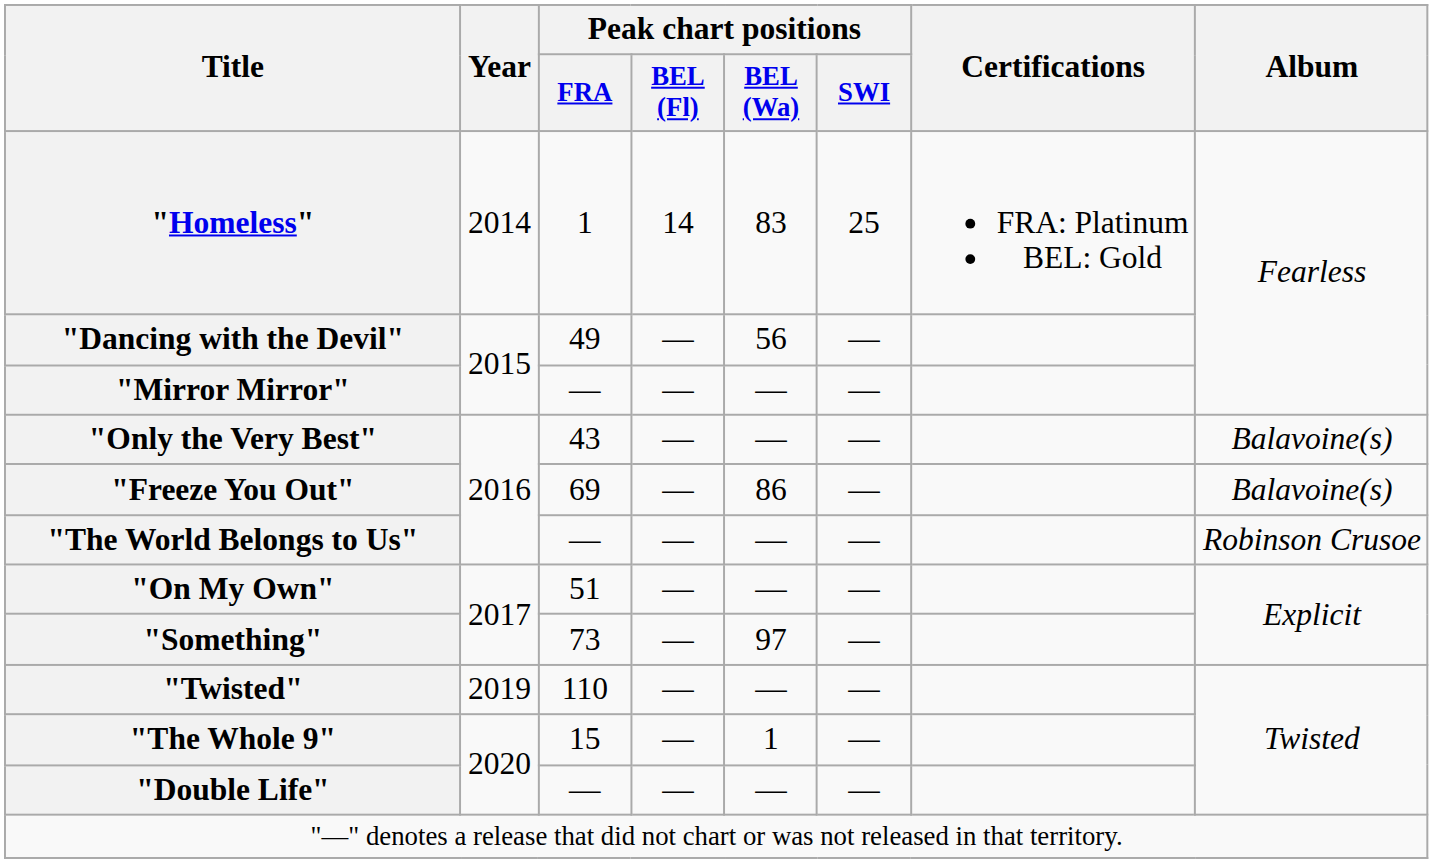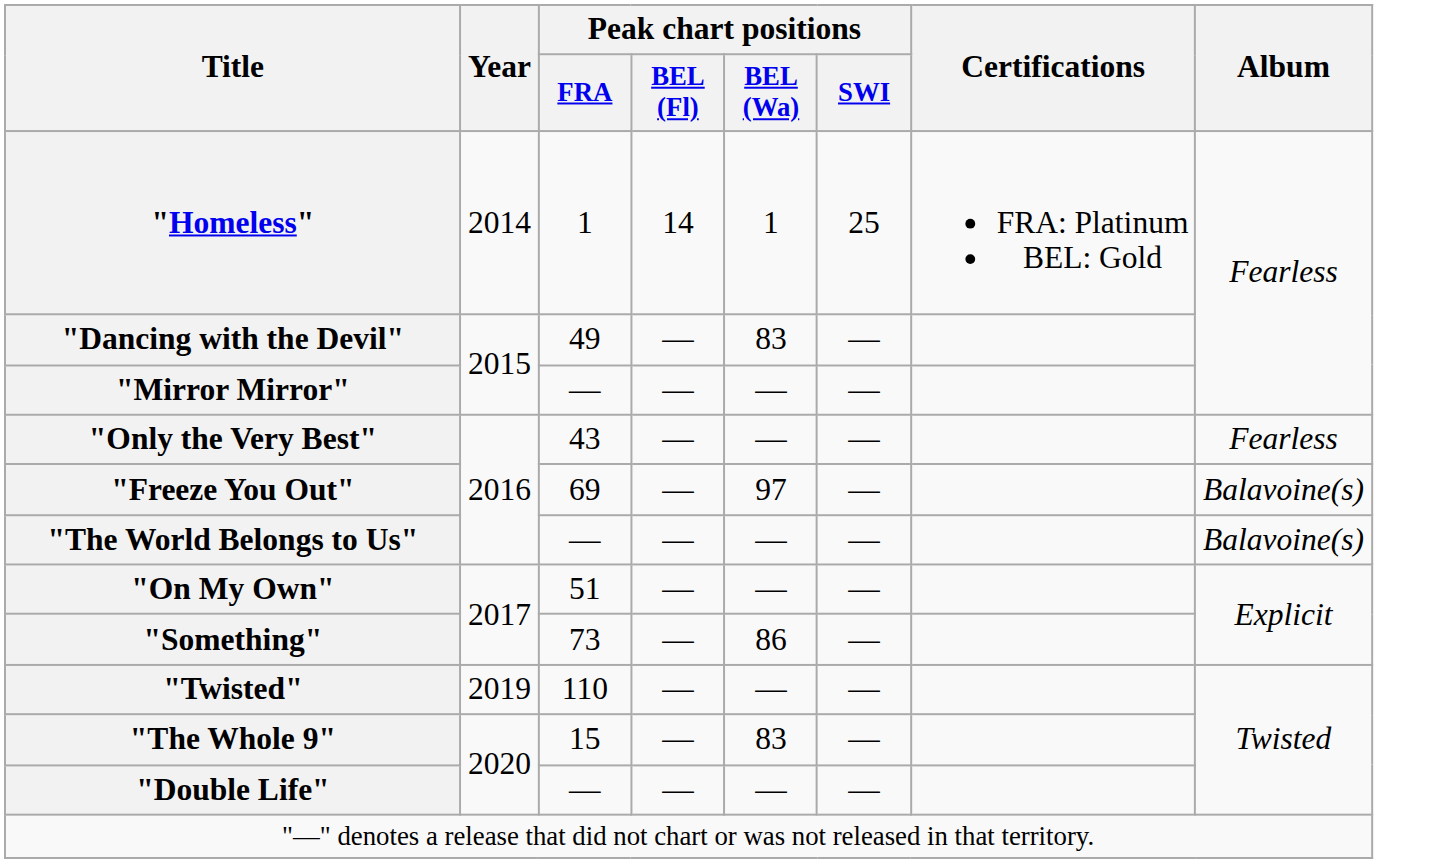 <table class="wikitable plainrowheaders" style="text-align:center;">
 <tr>
 <th scope="col" rowspan="2" style="width:14em;">Title</th>
 <th scope="col" rowspan="2" style="width:1em;">Year</th>
 <th scope="col" colspan="4">Peak chart positions</th>
 <th scope="col" rowspan="2">Certifications</th>
 <th scope="col" rowspan="2">Album</th>
 </tr>
 <tr>
 <th scope="col" style="width:3em;font-size:85%;"><a href='#'>FRA</a><br></th>
 <th scope="col" style="width:3em;font-size:85%;"><a href='#'>BEL<br>(Fl)</a><br></th>
 <th scope="col" style="width:3em;font-size:85%;"><a href='#'>BEL<br>(Wa)</a><br></th>
 <th scope="col" style="width:3em;font-size:85%;"><a href='#'>SWI</a><br></th>
 </tr>
 <tr>
 <th scope="row">"<a href='#'>Homeless</a>"</th>
 <td>2014</td>
 <td>1</td>
 <td>14</td>
-<td>83</td>
+<td>1</td>
 <td>25</td>
 <td><br><ul><li>FRA: Platinum</li><li>BEL: Gold</li></ul></td>
 <td rowspan="3"><em>Fearless</em></td>
 </tr>
 <tr>
 <th scope="row">"Dancing with the Devil"</th>
 <td rowspan="2">2015</td>
 <td>49</td>
 <td>—</td>
-<td>56</td>
+<td>83</td>
 <td>—</td>
 <td></td>
 </tr>
 <tr>
 <th scope="row">"Mirror Mirror"</th>
 <td>—</td>
 <td>—</td>
 <td>—</td>
 <td>—</td>
 <td></td>
 </tr>
 <tr>
 <th scope="row">"Only the Very Best"</th>
 <td rowspan="3">2016</td>
 <td>43</td>
 <td>—</td>
 <td>—</td>
 <td>—</td>
 <td></td>
-<td><em>Balavoine(s)</em></td>
+<td><em>Fearless</em></td>
 </tr>
 <tr>
 <th scope="row">"Freeze You Out"</th>
 <td>69</td>
 <td>—</td>
-<td>86</td>
+<td>97</td>
 <td>—</td>
 <td></td>
 <td><em>Balavoine(s)</em></td>
 </tr>
 <tr>
 <th scope="row">"The World Belongs to Us"</th>
 <td>—</td>
 <td>—</td>
 <td>—</td>
 <td>—</td>
 <td></td>
-<td><em>Robinson Crusoe</em></td>
+<td><em>Balavoine(s)</em></td>
 </tr>
 <tr>
 <th scope="row">"On My Own"</th>
 <td rowspan="2">2017</td>
 <td>51</td>
 <td>—</td>
 <td>—</td>
 <td>—</td>
 <td></td>
 <td rowspan="2"><em>Explicit</em></td>
 </tr>
 <tr>
 <th scope="row">"Something"</th>
 <td>73</td>
 <td>—</td>
-<td>97</td>
+<td>86</td>
 <td>—</td>
 <td></td>
 </tr>
 <tr>
 <th scope="row">"Twisted"</th>
 <td>2019</td>
 <td>110</td>
 <td>—</td>
 <td>—</td>
 <td>—</td>
 <td></td>
 <td rowspan="3"><em>Twisted</em></td>
 </tr>
 <tr>
 <th scope="row">"The Whole 9"</th>
 <td rowspan="2">2020</td>
 <td>15</td>
 <td>—</td>
-<td>1</td>
+<td>83</td>
 <td>—</td>
 <td></td>
 </tr>
 <tr>
 <th scope="row">"Double Life"</th>
 <td>—</td>
 <td>—</td>
 <td>—</td>
 <td>—</td>
 </tr>
 <tr>
 <td colspan="20" style="font-size:85%">"—" denotes a release that did not chart or was not released in that territory.</td>
 </tr>
 </table>
